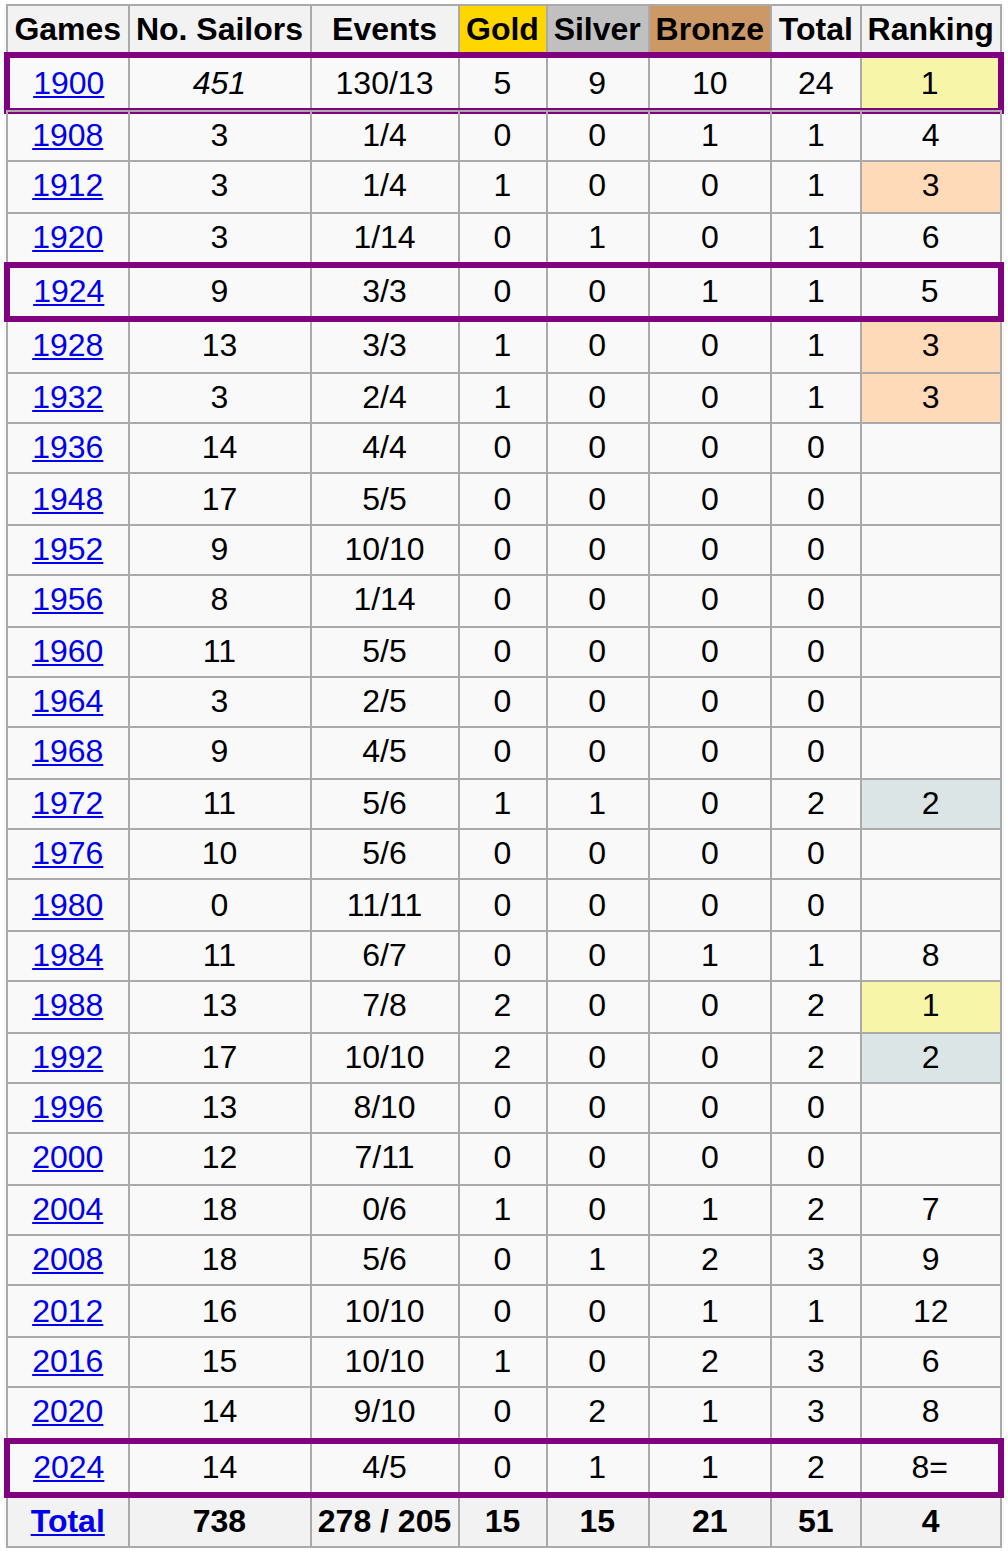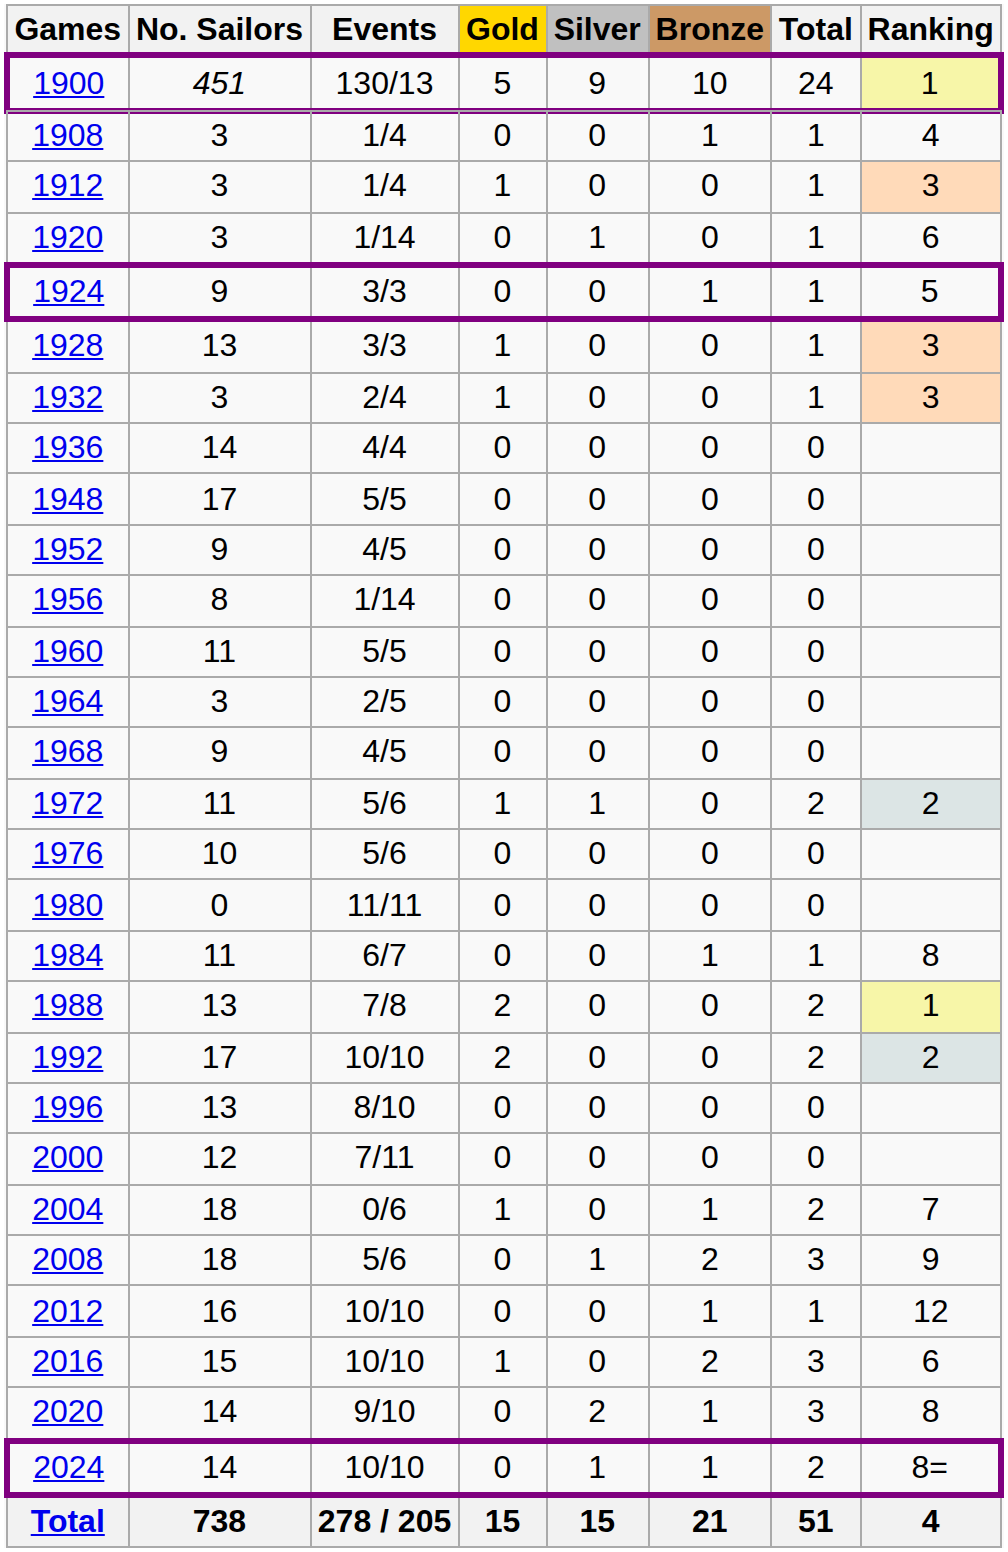 <table class="wikitable sortable" style="text-align:center">
 <tr>
 <th>Games</th>
 <th>No. Sailors</th>
 <th>Events</th>
 <th style="background-color:gold;">Gold</th>
 <th style="background-color:silver;">Silver</th>
 <th style="background-color:#c96;">Bronze</th>
 <th>Total</th>
 <th>Ranking</th>
 </tr>
 <tr>
 </tr>
 <tr align=center style="border: 3px solid purple">
 <td><a href='#'>1900</a></td>
 <td><em>451</em></td>
 <td>130/13</td>
 <td>5</td>
 <td>9</td>
 <td>10</td>
 <td>24</td>
 <td bgcolor=F7F6A8>1</td>
 </tr>
 <tr>
 </tr>
 <tr>
 <td><a href='#'>1908</a></td>
 <td>3</td>
 <td>1/4</td>
 <td>0</td>
 <td>0</td>
 <td>1</td>
 <td>1</td>
 <td>4</td>
 </tr>
 <tr>
 <td><a href='#'>1912</a></td>
 <td>3</td>
 <td>1/4</td>
 <td>1</td>
 <td>0</td>
 <td>0</td>
 <td>1</td>
 <td bgcolor=ffdab9>3</td>
 </tr>
 <tr>
 <td><a href='#'>1920</a></td>
 <td>3</td>
 <td>1/14</td>
 <td>0</td>
 <td>1</td>
 <td>0</td>
 <td>1</td>
 <td>6</td>
 </tr>
 <tr align=center style="border: 3px solid purple">
 <td><a href='#'>1924</a></td>
 <td>9</td>
 <td>3/3</td>
 <td>0</td>
 <td>0</td>
 <td>1</td>
 <td>1</td>
 <td>5</td>
 </tr>
 <tr>
 <td><a href='#'>1928</a></td>
 <td>13</td>
 <td>3/3</td>
 <td>1</td>
 <td>0</td>
 <td>0</td>
 <td>1</td>
 <td bgcolor=ffdab9>3</td>
 </tr>
 <tr>
 <td><a href='#'>1932</a></td>
 <td>3</td>
 <td>2/4</td>
 <td>1</td>
 <td>0</td>
 <td>0</td>
 <td>1</td>
 <td bgcolor=ffdab9>3</td>
 </tr>
 <tr>
 <td><a href='#'>1936</a></td>
 <td>14</td>
 <td>4/4</td>
 <td>0</td>
 <td>0</td>
 <td>0</td>
 <td>0</td>
 <td></td>
 </tr>
 <tr>
 <td><a href='#'>1948</a></td>
 <td>17</td>
 <td>5/5</td>
 <td>0</td>
 <td>0</td>
 <td>0</td>
 <td>0</td>
 <td></td>
 </tr>
 <tr>
 <td><a href='#'>1952</a></td>
 <td>9</td>
-<td>10/10</td>
+<td>4/5</td>
 <td>0</td>
 <td>0</td>
 <td>0</td>
 <td>0</td>
 <td></td>
 </tr>
 <tr>
 <td><a href='#'>1956</a></td>
 <td>8</td>
 <td>1/14</td>
 <td>0</td>
 <td>0</td>
 <td>0</td>
 <td>0</td>
 <td></td>
 </tr>
 <tr>
 <td><a href='#'>1960</a></td>
 <td>11</td>
 <td>5/5</td>
 <td>0</td>
 <td>0</td>
 <td>0</td>
 <td>0</td>
 <td></td>
 </tr>
 <tr>
 <td><a href='#'>1964</a></td>
 <td>3</td>
 <td>2/5</td>
 <td>0</td>
 <td>0</td>
 <td>0</td>
 <td>0</td>
 <td></td>
 </tr>
 <tr>
 <td><a href='#'>1968</a></td>
 <td>9</td>
 <td>4/5</td>
 <td>0</td>
 <td>0</td>
 <td>0</td>
 <td>0</td>
 <td></td>
 </tr>
 <tr>
 <td><a href='#'>1972</a></td>
 <td>11</td>
 <td>5/6</td>
 <td>1</td>
 <td>1</td>
 <td>0</td>
 <td>2</td>
 <td bgcolor=dce5e5>2</td>
 </tr>
 <tr>
 <td><a href='#'>1976</a></td>
 <td>10</td>
 <td>5/6</td>
 <td>0</td>
 <td>0</td>
 <td>0</td>
 <td>0</td>
 <td></td>
 </tr>
 <tr>
 <td><a href='#'>1980</a></td>
 <td>0</td>
 <td>11/11</td>
 <td>0</td>
 <td>0</td>
 <td>0</td>
 <td>0</td>
 <td></td>
 </tr>
 <tr>
 <td><a href='#'>1984</a></td>
 <td>11</td>
 <td>6/7</td>
 <td>0</td>
 <td>0</td>
 <td>1</td>
 <td>1</td>
 <td>8</td>
 </tr>
 <tr>
 <td><a href='#'>1988</a></td>
 <td>13</td>
 <td>7/8</td>
 <td>2</td>
 <td>0</td>
 <td>0</td>
 <td>2</td>
 <td bgcolor=F7F6A8>1</td>
 </tr>
 <tr>
 <td><a href='#'>1992</a></td>
 <td>17</td>
 <td>10/10</td>
 <td>2</td>
 <td>0</td>
 <td>0</td>
 <td>2</td>
 <td bgcolor=dce5e5>2</td>
 </tr>
 <tr>
 <td><a href='#'>1996</a></td>
 <td>13</td>
 <td>8/10</td>
 <td>0</td>
 <td>0</td>
 <td>0</td>
 <td>0</td>
 <td></td>
 </tr>
 <tr>
 <td><a href='#'>2000</a></td>
 <td>12</td>
 <td>7/11</td>
 <td>0</td>
 <td>0</td>
 <td>0</td>
 <td>0</td>
 <td></td>
 </tr>
 <tr>
 <td><a href='#'>2004</a></td>
 <td>18</td>
 <td>0/6</td>
 <td>1</td>
 <td>0</td>
 <td>1</td>
 <td>2</td>
 <td>7</td>
 </tr>
 <tr>
 <td><a href='#'>2008</a></td>
 <td>18</td>
 <td>5/6</td>
 <td>0</td>
 <td>1</td>
 <td>2</td>
 <td>3</td>
 <td>9</td>
 </tr>
 <tr>
 <td><a href='#'>2012</a></td>
 <td>16</td>
 <td>10/10</td>
 <td>0</td>
 <td>0</td>
 <td>1</td>
 <td>1</td>
 <td>12</td>
 </tr>
 <tr>
 <td><a href='#'>2016</a></td>
 <td>15</td>
 <td>10/10</td>
 <td>1</td>
 <td>0</td>
 <td>2</td>
 <td>3</td>
 <td>6</td>
 </tr>
 <tr>
 <td><a href='#'>2020</a></td>
 <td>14</td>
 <td>9/10</td>
 <td>0</td>
 <td>2</td>
 <td>1</td>
 <td>3</td>
 <td>8</td>
 </tr>
 <tr align=center style="border: 3px solid purple">
 <td><a href='#'>2024</a></td>
 <td>14</td>
-<td>4/5</td>
+<td>10/10</td>
 <td>0</td>
 <td>1</td>
 <td>1</td>
 <td>2</td>
 <td>8=</td>
 </tr>
 <tr>
 <th><a href='#'>Total</a></th>
 <th>738</th>
 <th>278 / 205</th>
 <th>15</th>
 <th>15</th>
 <th>21</th>
 <th>51</th>
 <th>4</th>
 </tr>
 </table>
